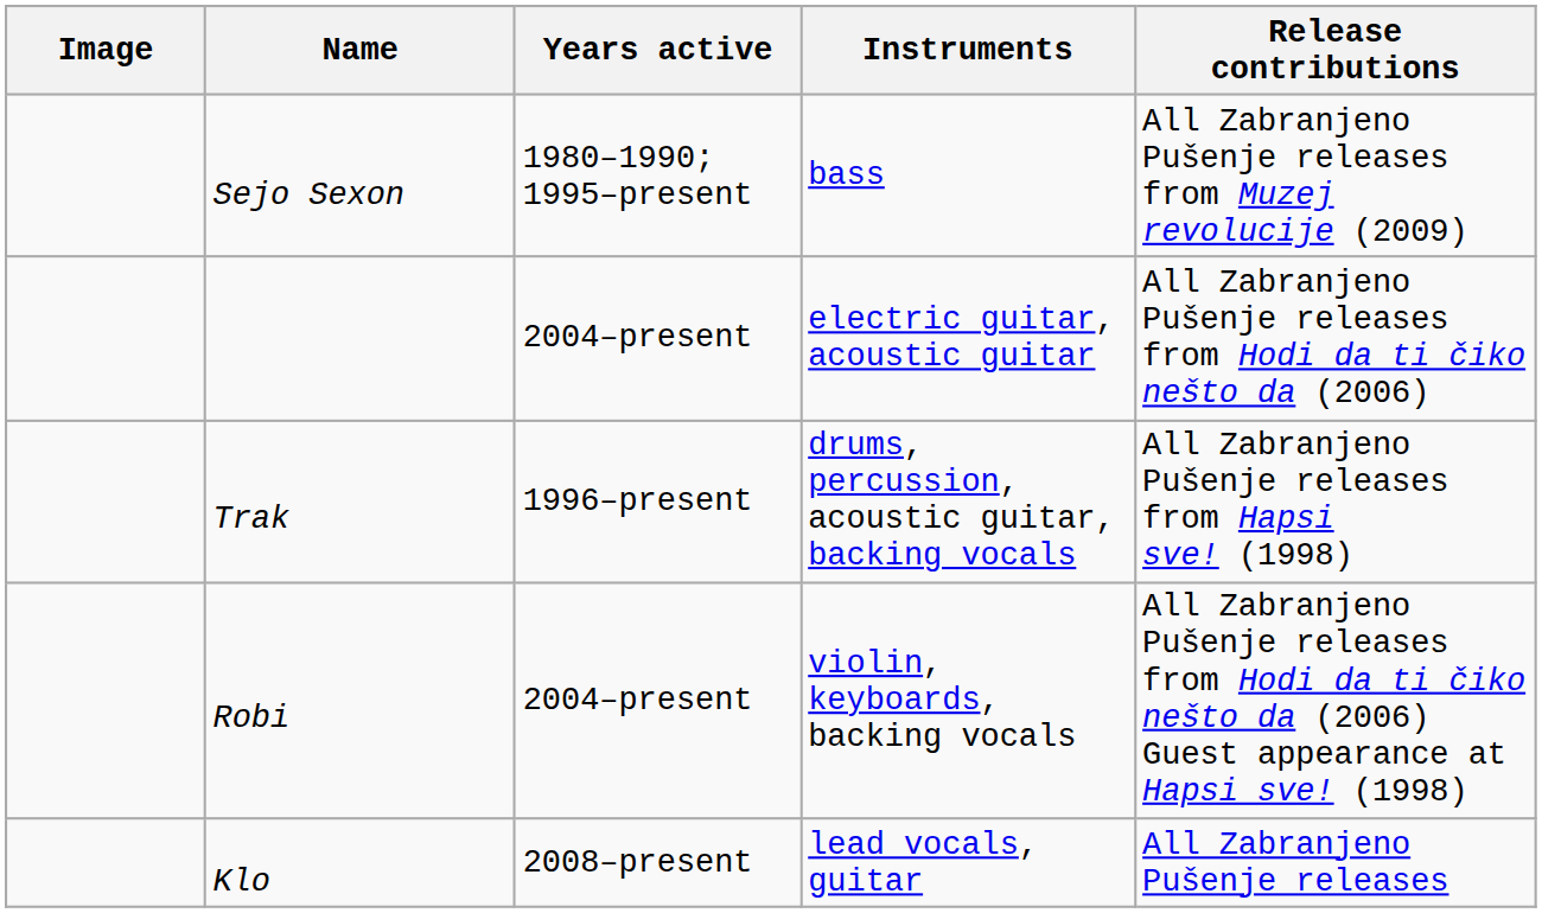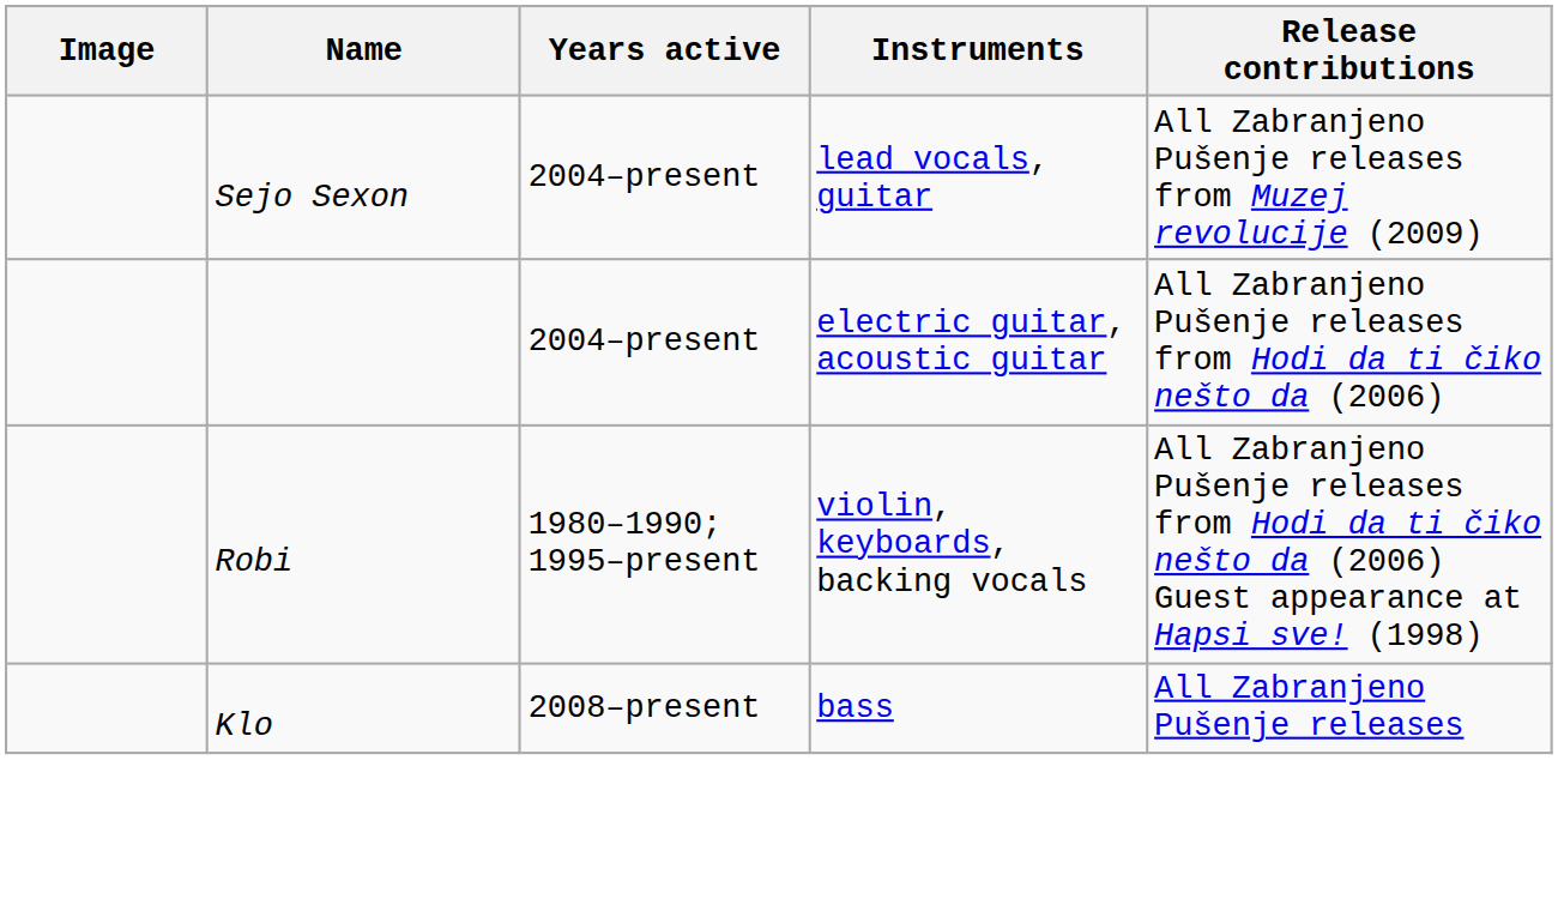 <table class="wikitable sortable" width=100%>
 <tr>
 <th class="unsortable" width="75px">Image</th>
 <th width="120">Name</th>
 <th width="110">Years active</th>
 <th width="130">Instruments</th>
 <th class="unsortable">Release contributions</th>
 </tr>
 <tr>
 <td></td>
 <td><br><em>Sejo Sexon</em></td>
-<td>1980–1990;<br>1995–present</td>
-<td><a href='#'>bass</a></td>
+<td>2004–present</td>
+<td><a href='#'>lead vocals</a>, <a href='#'>guitar</a></td>
 <td>All Zabranjeno Pušenje releases from <em><a href='#'>Muzej revolucije</a></em> (2009)</td>
 </tr>
 <tr>
 <td></td>
 <td></td>
 <td>2004–present</td>
 <td><a href='#'>electric guitar</a>, <a href='#'>acoustic guitar</a></td>
 <td>All Zabranjeno Pušenje releases from <em><a href='#'>Hodi da ti čiko nešto da</a></em> (2006)</td>
 </tr>
 <tr>
 <td></td>
-<td><br><em>Trak</em></td>
-<td>1996–present</td>
-<td><a href='#'>drums</a>, <a href='#'>percussion</a>, acoustic guitar, <a href='#'>backing vocals</a></td>
-<td>All Zabranjeno Pušenje releases from <em><a href='#'>Hapsi sve!</a></em> (1998)</td>
-</tr>
-<tr>
-<td></td>
 <td><br><em>Robi</em></td>
-<td>2004–present</td>
+<td>1980–1990;<br>1995–present</td>
 <td><a href='#'>violin</a>, <a href='#'>keyboards</a>, backing vocals</td>
 <td>All Zabranjeno Pušenje releases from <em><a href='#'>Hodi da ti čiko nešto da</a></em> (2006)<br>Guest appearance at <em><a href='#'>Hapsi sve!</a></em> (1998)</td>
 </tr>
 <tr>
 <td></td>
 <td><br><em>Klo</em></td>
 <td>2008–present</td>
-<td><a href='#'>lead vocals</a>, <a href='#'>guitar</a></td>
+<td><a href='#'>bass</a></td>
 <td><a href='#'>All Zabranjeno Pušenje releases</a></td>
 </tr>
 </table>
